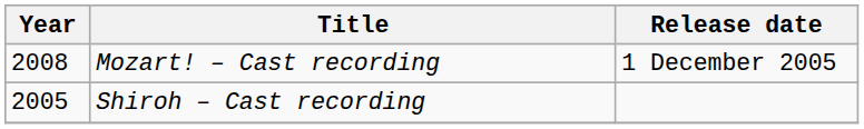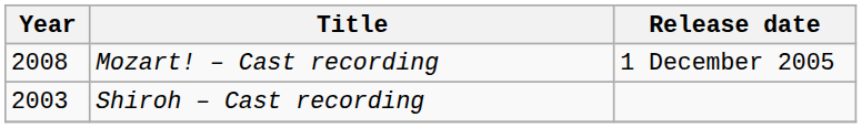 <table class="wikitable">
 <tr>
 <th width="40">Year</th>
 <th width="280">Title</th>
 <th width="125">Release date</th>
 </tr>
 <tr>
 <td>2008</td>
 <td><em>Mozart! – Cast recording</em></td>
 <td>1 December 2005</td>
 </tr>
 <tr>
-<td>2005</td>
+<td>2003</td>
 <td><em>Shiroh – Cast recording</em></td>
 <td></td>
 </tr>
 <tr>
 </tr>
 </table>
